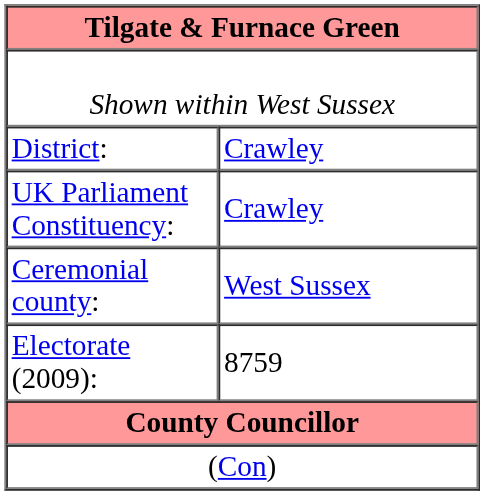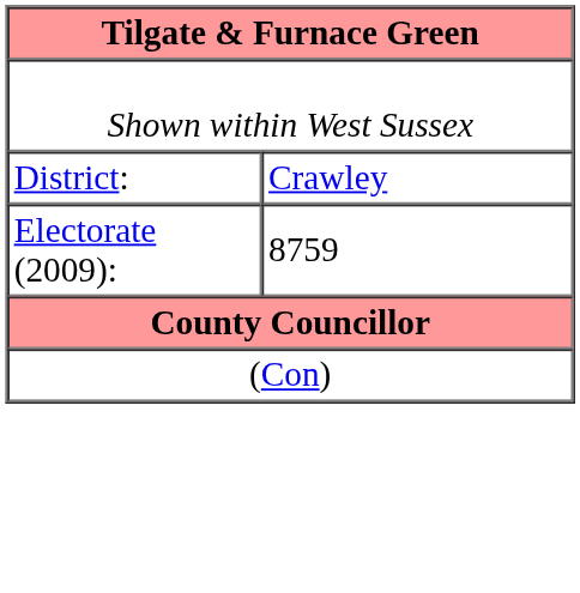 <table class="vcard" border=1 cellpadding=2 cellspacing=0 align=right width=260 style=margin-left:0.5em;>
 <tr>
 <th class="fn org" colspan=2 align=center bgcolor="#ff9999"><strong>Tilgate & Furnace Green</strong></th>
 </tr>
 <tr>
 <td colspan=2 align=center><br><em>Shown within West Sussex</em></td>
 </tr>
 <tr class="note">
 <td width="45%"><a href='#'>District</a>:</td>
 <td><a href='#'>Crawley</a></td>
 </tr>
 <tr class="note">
-<td><a href='#'>UK Parliament Constituency</a>:</td>
-<td><a href='#'>Crawley</a></td>
-</tr>
-<tr class="note">
-<td><a href='#'>Ceremonial county</a>:</td>
-<td><a href='#'>West Sussex</a></td>
-</tr>
-<tr class="note">
 <td><a href='#'>Electorate</a> (2009):</td>
 <td>8759</td>
 </tr>
 <tr>
 <th colspan=2 align=center bgcolor="#ff9999">County Councillor</th>
 </tr>
 <tr>
 <td colspan=2 align=center> (<a href='#'>Con</a>)</td>
 </tr>
 </table>
